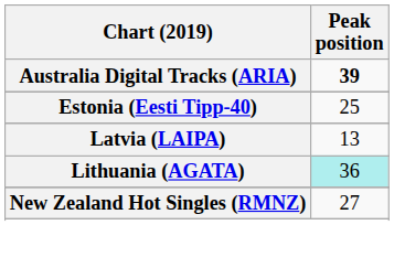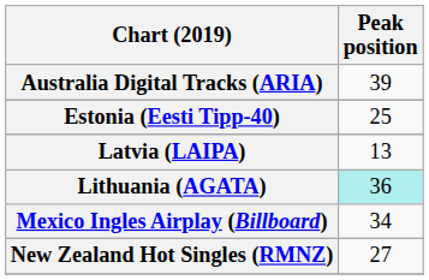 <table class="wikitable sortable plainrowheaders" style="text-align:center">
 <tr>
 <th scope="col">Chart (2019)</th>
 <th scope="col">Peak<br>position</th>
 </tr>
 <tr>
 <th scope="row">Australia Digital Tracks (<a href='#'>ARIA</a>)</th>
-<td><strong>39</strong></td>
+<td>39</td>
 </tr>
 <tr>
 </tr>
 <tr>
 </tr>
 <tr>
 </tr>
 <tr>
 </tr>
 <tr>
 </tr>
 <tr>
 <th scope="row">Estonia (<a href='#'>Eesti Tipp-40</a>)</th>
 <td>25</td>
 </tr>
 <tr>
 </tr>
 <tr>
 </tr>
 <tr>
 </tr>
 <tr>
 </tr>
 <tr>
 </tr>
 <tr>
 </tr>
 <tr>
 </tr>
 <tr>
 <th scope="row">Latvia (<a href='#'>LAIPA</a>)</th>
 <td>13</td>
 </tr>
 <tr>
 <th scope="row">Lithuania (<a href='#'>AGATA</a>)</th>
 <td style="background: paleturquoise;">36</td>
 </tr>
 <tr>
+<th scope="row"><a href='#'>Mexico Ingles Airplay</a> (<em><a href='#'>Billboard</a></em>)</th>
+<td>34</td>
+</tr>
+<tr>
 </tr>
 <tr>
 <th scope="row">New Zealand Hot Singles (<a href='#'>RMNZ</a>)</th>
 <td>27</td>
 </tr>
 <tr>
 </tr>
 <tr>
 </tr>
 <tr>
 </tr>
 <tr>
 </tr>
 <tr>
 </tr>
 <tr>
 </tr>
 <tr>
 </tr>
 <tr>
 </tr>
 </table>
